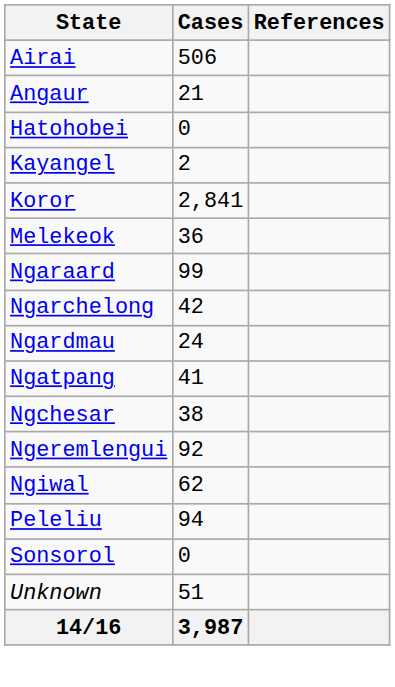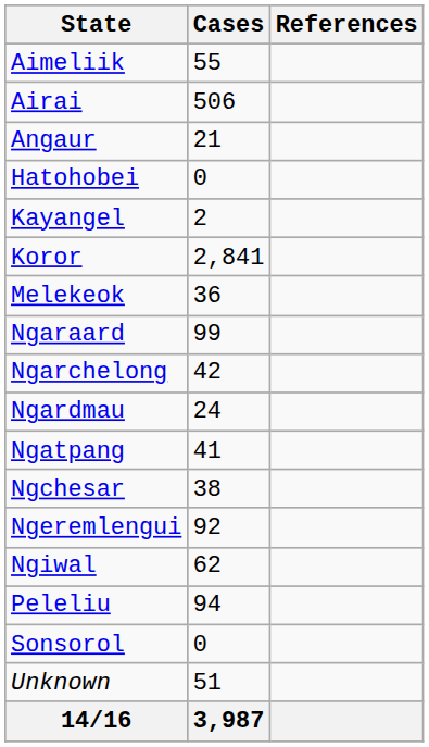 <table class="wikitable sortable">
 <tr>
 <th>State</th>
 <th>Cases</th>
 <th>References</th>
+</tr>
+<tr>
+<td><a href='#'>Aimeliik</a></td>
+<td>55</td>
+<td></td>
 </tr>
 <tr>
 <td><a href='#'>Airai</a></td>
 <td>506</td>
 <td></td>
 </tr>
 <tr>
 <td><a href='#'>Angaur</a></td>
 <td>21</td>
 <td></td>
 </tr>
 <tr>
 <td><a href='#'>Hatohobei</a></td>
 <td>0</td>
 <td></td>
 </tr>
 <tr>
 <td><a href='#'>Kayangel</a></td>
 <td>2</td>
 <td></td>
 </tr>
 <tr>
 <td><a href='#'>Koror</a></td>
 <td>2,841</td>
 <td></td>
 </tr>
 <tr>
 <td><a href='#'>Melekeok</a></td>
 <td>36</td>
 <td></td>
 </tr>
 <tr>
 <td><a href='#'>Ngaraard</a></td>
 <td>99</td>
 <td></td>
 </tr>
 <tr>
 <td><a href='#'>Ngarchelong</a></td>
 <td>42</td>
 <td></td>
 </tr>
 <tr>
 <td><a href='#'>Ngardmau</a></td>
 <td>24</td>
 <td></td>
 </tr>
 <tr>
 <td><a href='#'>Ngatpang</a></td>
 <td>41</td>
 <td></td>
 </tr>
 <tr>
 <td><a href='#'>Ngchesar</a></td>
 <td>38</td>
 <td></td>
 </tr>
 <tr>
 <td><a href='#'>Ngeremlengui</a></td>
 <td>92</td>
 <td></td>
 </tr>
 <tr>
 <td><a href='#'>Ngiwal</a></td>
 <td>62</td>
 <td></td>
 </tr>
 <tr>
 <td><a href='#'>Peleliu</a></td>
 <td>94</td>
 <td></td>
 </tr>
 <tr>
 <td><a href='#'>Sonsorol</a></td>
 <td>0</td>
 <td></td>
 </tr>
 <tr>
 <td><em>Unknown</em></td>
 <td>51</td>
 <td></td>
 </tr>
 <tr>
 <th>14/16</th>
 <th>3,987</th>
 <th></th>
 </tr>
 </table>
